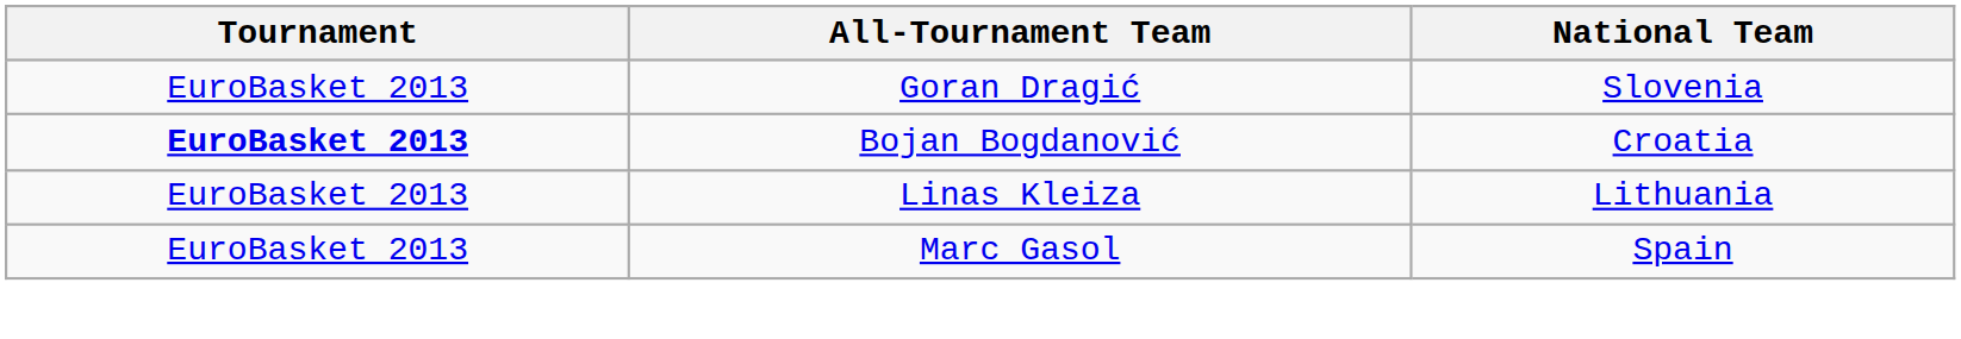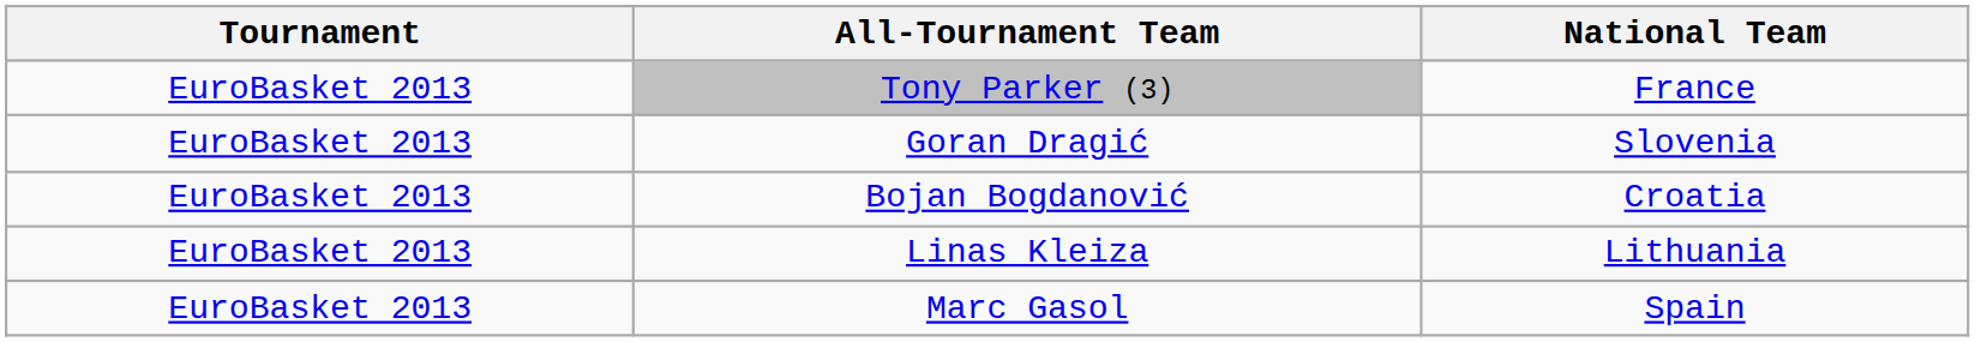 <table class="wikitable sortable" style="text-align:center; width: 60%">
 <tr>
 <th>Tournament</th>
 <th>All-Tournament Team</th>
 <th>National Team</th>
 </tr>
 <tr>
 <td><a href='#'>EuroBasket 2013</a></td>
+<td bgcolor="#C0C0C0"> <a href='#'>Tony Parker</a> <small>(3)</small></td>
+<td> <a href='#'>France</a></td>
+</tr>
+<tr>
+<td><a href='#'>EuroBasket 2013</a></td>
 <td> <a href='#'>Goran Dragić</a></td>
 <td> <a href='#'>Slovenia</a></td>
 </tr>
 <tr>
-<td><strong><a href='#'>EuroBasket 2013</a></strong></td>
+<td><a href='#'>EuroBasket 2013</a></td>
 <td> <a href='#'>Bojan Bogdanović</a></td>
 <td> <a href='#'>Croatia</a></td>
 </tr>
 <tr>
 <td><a href='#'>EuroBasket 2013</a></td>
 <td> <a href='#'>Linas Kleiza</a></td>
 <td> <a href='#'>Lithuania</a></td>
 </tr>
 <tr>
 <td><a href='#'>EuroBasket 2013</a></td>
 <td> <a href='#'>Marc Gasol</a></td>
 <td> <a href='#'>Spain</a></td>
 </tr>
 </table>
